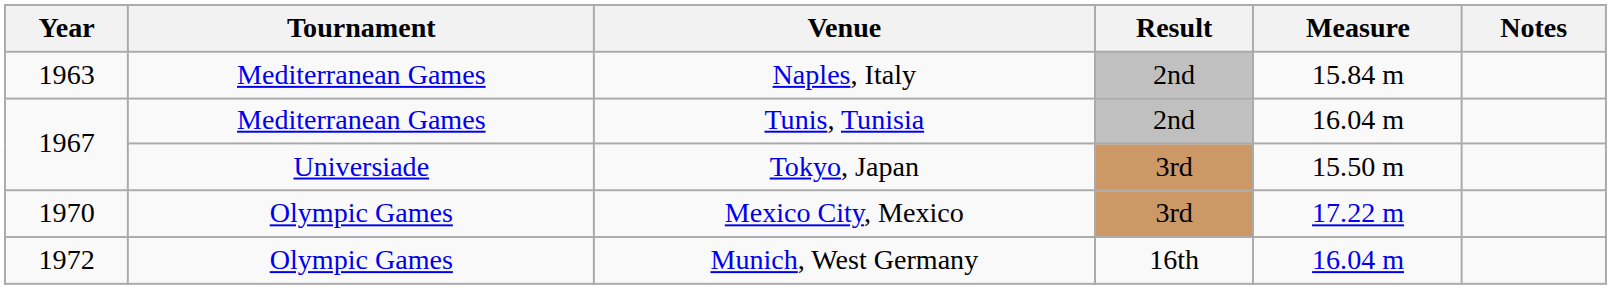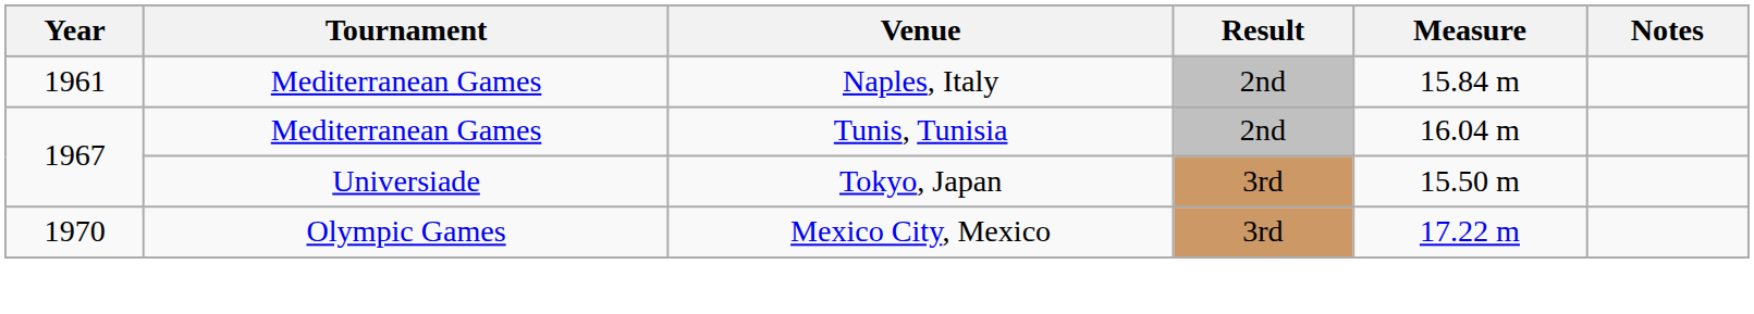 <table class="wikitable" style=" text-align:center; font-size:90%;" width="65%">
 <tr>
 <th>Year</th>
 <th>Tournament</th>
 <th>Venue</th>
 <th>Result</th>
 <th>Measure</th>
 <th>Notes</th>
 </tr>
 <tr>
-<td>1963</td>
+<td>1961</td>
 <td><a href='#'>Mediterranean Games</a></td>
 <td><a href='#'>Naples</a>, Italy</td>
 <td bgcolor="silver" align="center">2nd</td>
 <td>15.84 m</td>
 <td></td>
 </tr>
 <tr>
 <td rowspan=2>1967</td>
 <td><a href='#'>Mediterranean Games</a></td>
 <td><a href='#'>Tunis</a>, <a href='#'>Tunisia</a></td>
 <td bgcolor="silver" align="center">2nd</td>
 <td>16.04 m</td>
 <td></td>
 </tr>
 <tr>
 <td><a href='#'>Universiade</a></td>
 <td><a href='#'>Tokyo</a>, Japan</td>
 <td bgcolor="cc9966" align="center">3rd</td>
 <td>15.50 m</td>
 <td></td>
 </tr>
 <tr>
 <td>1970</td>
 <td><a href='#'>Olympic Games</a></td>
 <td><a href='#'>Mexico City</a>, Mexico</td>
 <td bgcolor="cc9966" align="center">3rd</td>
 <td><a href='#'>17.22 m</a></td>
 <td></td>
 </tr>
-<tr>
-<td>1972</td>
-<td><a href='#'>Olympic Games</a></td>
-<td><a href='#'>Munich</a>, West Germany</td>
-<td align="center">16th</td>
-<td><a href='#'>16.04 m</a></td>
-<td></td>
-</tr>
 </table>
